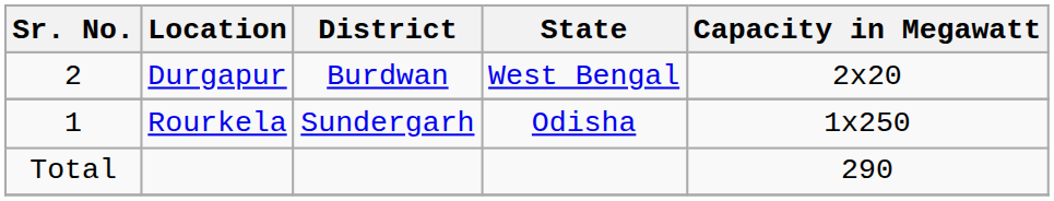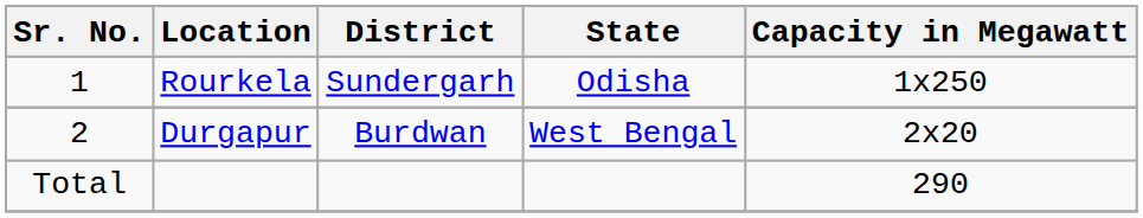 <table class="wikitable sortable" style="background;">
 <tr>
 <th>Sr. No.</th>
 <th>Location</th>
 <th>District</th>
 <th>State</th>
 <th>Capacity in Megawatt</th>
 </tr>
 <tr style="text-align:center;">
+<td>1</td>
+<td><a href='#'>Rourkela</a></td>
+<td><a href='#'>Sundergarh</a></td>
+<td><a href='#'>Odisha</a></td>
+<td>1x250</td>
+</tr>
+<tr style="text-align:center;".>
+</tr>
+<tr style="text-align:center;">
 <td>2</td>
 <td><a href='#'>Durgapur</a></td>
 <td><a href='#'>Burdwan</a></td>
 <td><a href='#'>West Bengal</a></td>
 <td>2x20</td>
-</tr>
-<tr style="text-align:center;".>
-</tr>
-<tr style="text-align:center;">
-<td>1</td>
-<td><a href='#'>Rourkela</a></td>
-<td><a href='#'>Sundergarh</a></td>
-<td><a href='#'>Odisha</a></td>
-<td>1x250</td>
 </tr>
 <tr style="text-align:center;">
 <td>Total</td>
 <td></td>
 <td></td>
 <td></td>
 <td>290</td>
 </tr>
 <tr style="text-align:center;">
 </tr>
 </table>
